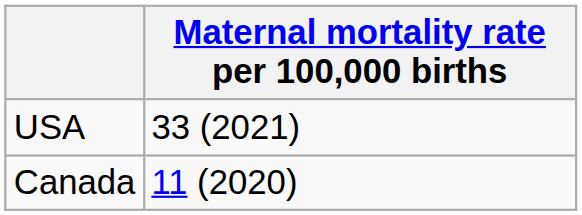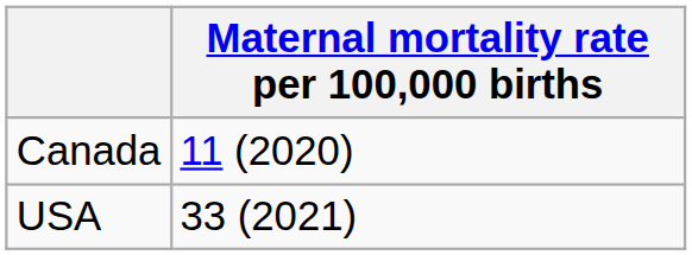 <table class=wikitable style="float:right; clear:right;">
 <tr>
 <th></th>
 <th style=max-width:12em><a href='#'>Maternal mortality rate</a> per 100,000 births</th>
 </tr>
 <tr>
+<td>Canada</td>
+<td><a href='#'>11</a> (2020)</td>
+</tr>
+<tr>
 <td>USA</td>
 <td>33 (2021)</td>
 </tr>
-<tr>
-<td>Canada</td>
-<td><a href='#'>11</a> (2020)</td>
-</tr>
 </table>
